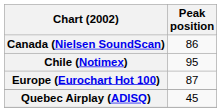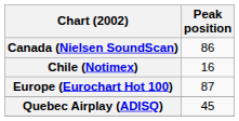 <table class="wikitable plainrowheaders sortable">
 <tr>
 <th>Chart (2002)</th>
 <th>Peak<br>position</th>
 </tr>
 <tr>
 <th scope="row">Canada (<a href='#'>Nielsen SoundScan</a>)</th>
 <td align="center">86</td>
 </tr>
 <tr>
 <th scope="row">Chile (<a href='#'>Notimex</a>)</th>
-<td align="center">95</td>
+<td align="center">16</td>
 </tr>
 <tr>
 <th scope="row">Europe (<a href='#'>Eurochart Hot 100</a>)</th>
 <td align="center">87</td>
 </tr>
 <tr>
 </tr>
 <tr>
 </tr>
 <tr>
 <th scope="row">Quebec Airplay (<a href='#'>ADISQ</a>)</th>
 <td align="center">45</td>
 </tr>
 <tr>
 </tr>
 <tr>
 </tr>
 <tr>
 </tr>
 <tr>
 </tr>
 <tr>
 </tr>
 <tr>
 </tr>
 <tr>
 </tr>
 </table>
